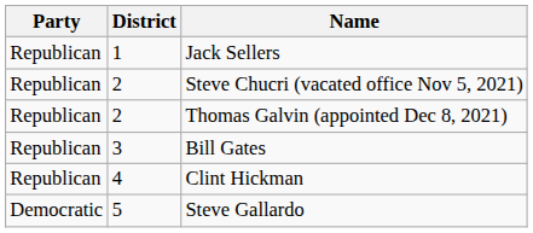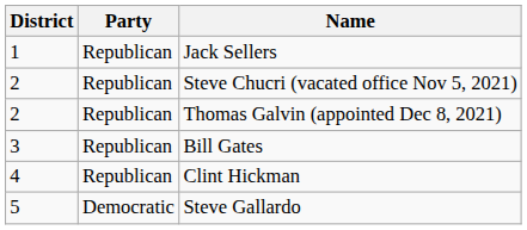 <table class="wikitable">
 <tr>
+<th>District</th>
 <th>Party</th>
-<th>District</th>
 <th>Name</th>
 </tr>
 <tr>
+<td>1</td>
 <td>Republican</td>
-<td>1</td>
 <td>Jack Sellers</td>
 </tr>
 <tr>
+<td>2</td>
 <td>Republican</td>
-<td>2</td>
 <td>Steve Chucri (vacated office Nov 5, 2021)</td>
 </tr>
 <tr>
+<td>2</td>
 <td>Republican</td>
-<td>2</td>
 <td>Thomas Galvin (appointed Dec 8, 2021)</td>
 </tr>
 <tr>
+<td>3</td>
 <td>Republican</td>
-<td>3</td>
 <td>Bill Gates</td>
 </tr>
 <tr>
+<td>4</td>
 <td>Republican</td>
-<td>4</td>
 <td>Clint Hickman</td>
 </tr>
 <tr>
+<td>5</td>
 <td>Democratic</td>
-<td>5</td>
 <td>Steve Gallardo</td>
 </tr>
 </table>
